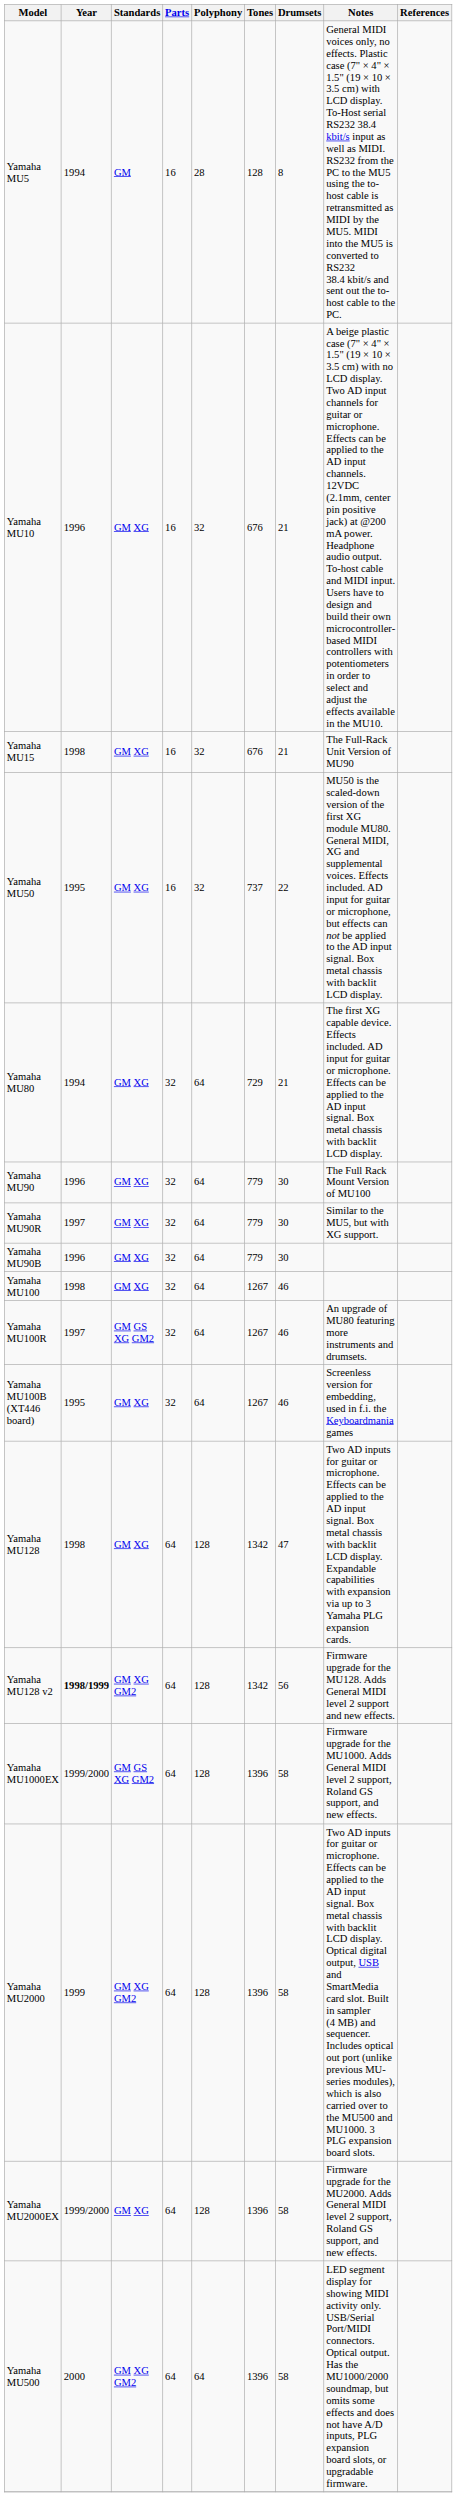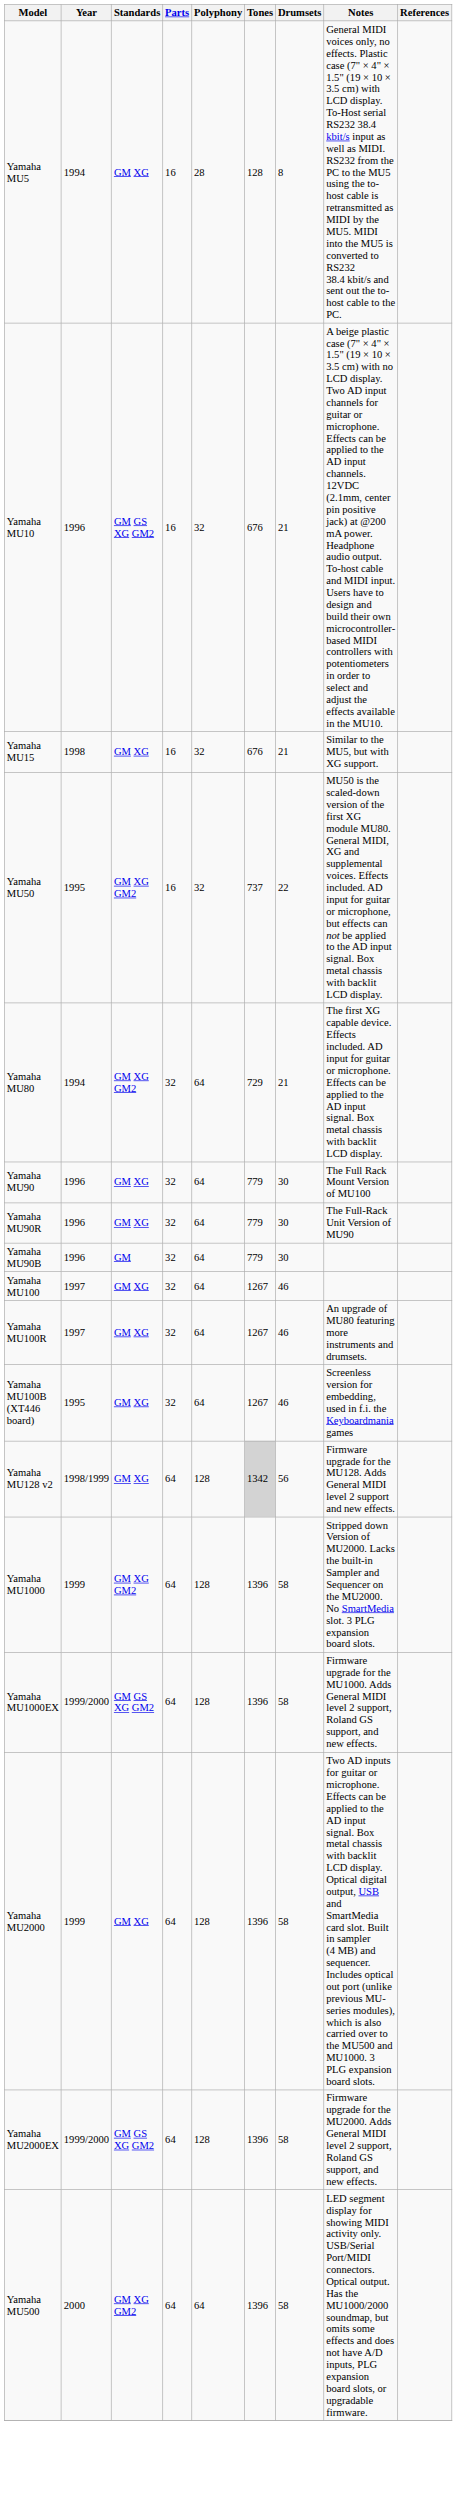 <table class="wikitable">
 <tr>
 <th>Model</th>
 <th>Year</th>
 <th>Standards</th>
 <th><a href='#'>Parts</a></th>
 <th>Polyphony</th>
 <th>Tones</th>
 <th>Drumsets</th>
 <th>Notes</th>
 <th>References</th>
 </tr>
 <tr>
 <td>Yamaha MU5</td>
 <td>1994</td>
-<td><a href='#'>GM</a></td>
+<td><a href='#'>GM</a> <a href='#'>XG</a></td>
 <td>16</td>
 <td>28</td>
 <td>128</td>
 <td>8</td>
 <td>General MIDI voices only, no effects. Plastic case (7" × 4" × 1.5" (19 × 10 × 3.5 cm) with LCD display. To-Host serial RS232 38.4 <a href='#'>kbit/s</a> input as well as MIDI. RS232 from the PC to the MU5 using the to-host cable is retransmitted as MIDI by the MU5. MIDI into the MU5 is converted to RS232 38.4 kbit/s and sent out the to-host cable to the PC.</td>
 <td></td>
 </tr>
 <tr>
 <td>Yamaha MU10</td>
 <td>1996</td>
-<td><a href='#'>GM</a> <a href='#'>XG</a></td>
+<td><a href='#'>GM</a> <a href='#'>GS</a> <a href='#'>XG</a> <a href='#'>GM2</a></td>
 <td>16</td>
 <td>32</td>
 <td>676</td>
 <td>21</td>
 <td>A beige plastic case (7" × 4" × 1.5" (19 × 10 × 3.5 cm) with no LCD display. Two AD input channels for guitar or microphone. Effects can be applied to the AD input channels. 12VDC (2.1mm, center pin positive jack) at @200 mA power. Headphone audio output. To-host cable and MIDI input. Users have to design and build their own microcontroller-based MIDI controllers with potentiometers in order to select and adjust the effects available in the MU10.</td>
 <td></td>
 </tr>
 <tr>
 <td>Yamaha MU15</td>
 <td>1998</td>
 <td><a href='#'>GM</a> <a href='#'>XG</a></td>
 <td>16</td>
 <td>32</td>
 <td>676</td>
 <td>21</td>
-<td>The Full-Rack Unit Version of MU90</td>
+<td>Similar to the MU5, but with XG support.</td>
 <td></td>
 </tr>
 <tr>
 <td>Yamaha MU50</td>
 <td>1995</td>
-<td><a href='#'>GM</a> <a href='#'>XG</a></td>
+<td><a href='#'>GM</a> <a href='#'>XG</a> <a href='#'>GM2</a></td>
 <td>16</td>
 <td>32</td>
 <td>737</td>
 <td>22</td>
 <td>MU50 is the scaled-down version of the first XG module MU80. General MIDI, XG and supplemental voices. Effects included. AD input for guitar or microphone, but effects can <em>not</em> be applied to the AD input signal. Box metal chassis with backlit LCD display.</td>
 <td></td>
 </tr>
 <tr>
 <td>Yamaha MU80</td>
 <td>1994</td>
-<td><a href='#'>GM</a> <a href='#'>XG</a></td>
+<td><a href='#'>GM</a> <a href='#'>XG</a> <a href='#'>GM2</a></td>
 <td>32</td>
 <td>64</td>
 <td>729</td>
 <td>21</td>
 <td>The first XG capable device. Effects included. AD input for guitar or microphone. Effects can be applied to the AD input signal. Box metal chassis with backlit LCD display.</td>
 <td></td>
 </tr>
 <tr>
 <td>Yamaha MU90</td>
 <td>1996</td>
 <td><a href='#'>GM</a> <a href='#'>XG</a></td>
 <td>32</td>
 <td>64</td>
 <td>779</td>
 <td>30</td>
 <td>The Full Rack Mount Version of MU100</td>
 <td></td>
 </tr>
 <tr>
 <td>Yamaha MU90R</td>
-<td>1997</td>
+<td>1996</td>
 <td><a href='#'>GM</a> <a href='#'>XG</a></td>
 <td>32</td>
 <td>64</td>
 <td>779</td>
 <td>30</td>
-<td>Similar to the MU5, but with XG support.</td>
+<td>The Full-Rack Unit Version of MU90</td>
 <td></td>
 </tr>
 <tr>
 <td>Yamaha MU90B</td>
 <td>1996</td>
-<td><a href='#'>GM</a> <a href='#'>XG</a></td>
+<td><a href='#'>GM</a></td>
 <td>32</td>
 <td>64</td>
 <td>779</td>
 <td>30</td>
 <td></td>
 <td></td>
 </tr>
 <tr>
 <td>Yamaha MU100</td>
-<td>1998</td>
+<td>1997</td>
 <td><a href='#'>GM</a> <a href='#'>XG</a></td>
 <td>32</td>
 <td>64</td>
 <td>1267</td>
 <td>46</td>
 <td></td>
 <td></td>
 </tr>
 <tr>
 <td>Yamaha MU100R</td>
 <td>1997</td>
-<td><a href='#'>GM</a> <a href='#'>GS</a> <a href='#'>XG</a> <a href='#'>GM2</a></td>
+<td><a href='#'>GM</a> <a href='#'>XG</a></td>
 <td>32</td>
 <td>64</td>
 <td>1267</td>
 <td>46</td>
 <td>An upgrade of MU80 featuring more instruments and drumsets.</td>
 <td></td>
 </tr>
 <tr>
 <td>Yamaha MU100B (XT446 board)</td>
 <td>1995</td>
 <td><a href='#'>GM</a> <a href='#'>XG</a></td>
 <td>32</td>
 <td>64</td>
 <td>1267</td>
 <td>46</td>
 <td>Screenless version for embedding, used in f.i. the <a href='#'>Keyboardmania</a> games</td>
 <td></td>
 </tr>
 <tr>
-<td>Yamaha MU128</td>
-<td>1998</td>
+<td>Yamaha MU128 v2</td>
+<td>1998/1999</td>
 <td><a href='#'>GM</a> <a href='#'>XG</a></td>
 <td>64</td>
 <td>128</td>
-<td>1342</td>
-<td>47</td>
-<td>Two AD inputs for guitar or microphone. Effects can be applied to the AD input signal. Box metal chassis with backlit LCD display. Expandable capabilities with expansion via up to 3 Yamaha PLG expansion cards.</td>
+<td style="background: lightgrey;">1342</td>
+<td>56</td>
+<td>Firmware upgrade for the MU128. Adds General MIDI level 2 support and new effects.</td>
 <td></td>
 </tr>
 <tr>
-<td>Yamaha MU128 v2</td>
-<td><strong>1998/1999</strong></td>
+<td>Yamaha MU1000</td>
+<td>1999</td>
 <td><a href='#'>GM</a> <a href='#'>XG</a> <a href='#'>GM2</a></td>
 <td>64</td>
 <td>128</td>
-<td>1342</td>
-<td>56</td>
-<td>Firmware upgrade for the MU128. Adds General MIDI level 2 support and new effects.</td>
+<td>1396</td>
+<td>58</td>
+<td>Stripped down Version of MU2000. Lacks the built-in Sampler and Sequencer on the MU2000. No <a href='#'>SmartMedia</a> slot. 3 PLG expansion board slots.</td>
 <td></td>
 </tr>
 <tr>
 <td>Yamaha MU1000EX</td>
 <td>1999/2000</td>
 <td><a href='#'>GM</a> <a href='#'>GS</a> <a href='#'>XG</a> <a href='#'>GM2</a></td>
 <td>64</td>
 <td>128</td>
 <td>1396</td>
 <td>58</td>
 <td>Firmware upgrade for the MU1000. Adds General MIDI level 2 support, Roland GS support, and new effects.</td>
 <td></td>
 </tr>
 <tr>
 <td>Yamaha MU2000</td>
 <td>1999</td>
-<td><a href='#'>GM</a> <a href='#'>XG</a> <a href='#'>GM2</a></td>
+<td><a href='#'>GM</a> <a href='#'>XG</a></td>
 <td>64</td>
 <td>128</td>
 <td>1396</td>
 <td>58</td>
 <td>Two AD inputs for guitar or microphone. Effects can be applied to the AD input signal. Box metal chassis with backlit LCD display. Optical digital output, <a href='#'>USB</a> and SmartMedia card slot. Built in sampler (4 MB) and sequencer. Includes optical out port (unlike previous MU-series modules), which is also carried over to the MU500 and MU1000. 3 PLG expansion board slots.</td>
 <td></td>
 </tr>
 <tr>
 <td>Yamaha MU2000EX</td>
 <td>1999/2000</td>
-<td><a href='#'>GM</a> <a href='#'>XG</a></td>
+<td><a href='#'>GM</a> <a href='#'>GS</a> <a href='#'>XG</a> <a href='#'>GM2</a></td>
 <td>64</td>
 <td>128</td>
 <td>1396</td>
 <td>58</td>
 <td>Firmware upgrade for the MU2000. Adds General MIDI level 2 support, Roland GS support, and new effects.</td>
 <td></td>
 </tr>
 <tr>
 <td>Yamaha MU500</td>
 <td>2000</td>
 <td><a href='#'>GM</a> <a href='#'>XG</a> <a href='#'>GM2</a></td>
 <td>64</td>
 <td>64</td>
 <td>1396</td>
 <td>58</td>
 <td>LED segment display for showing MIDI activity only. USB/Serial Port/MIDI connectors. Optical output. Has the MU1000/2000 soundmap, but omits some effects and does not have A/D inputs, PLG expansion board slots, or upgradable firmware.</td>
 <td></td>
 </tr>
 <tr>
 </tr>
 </table>
